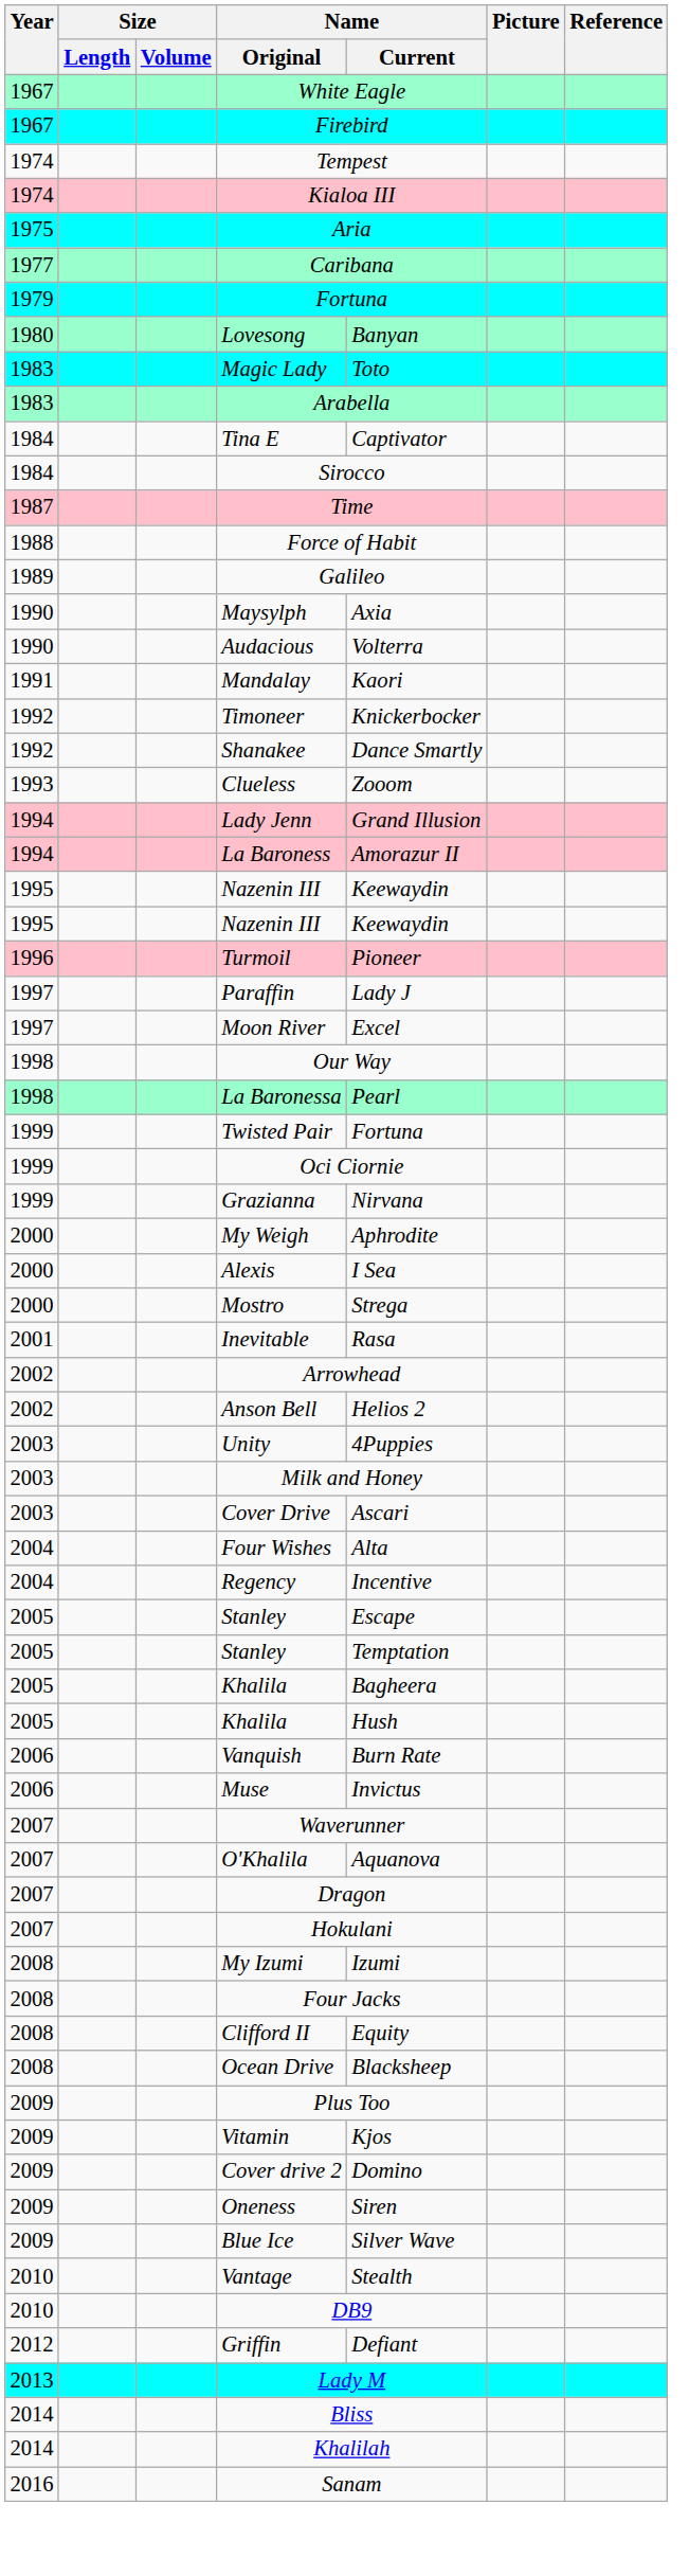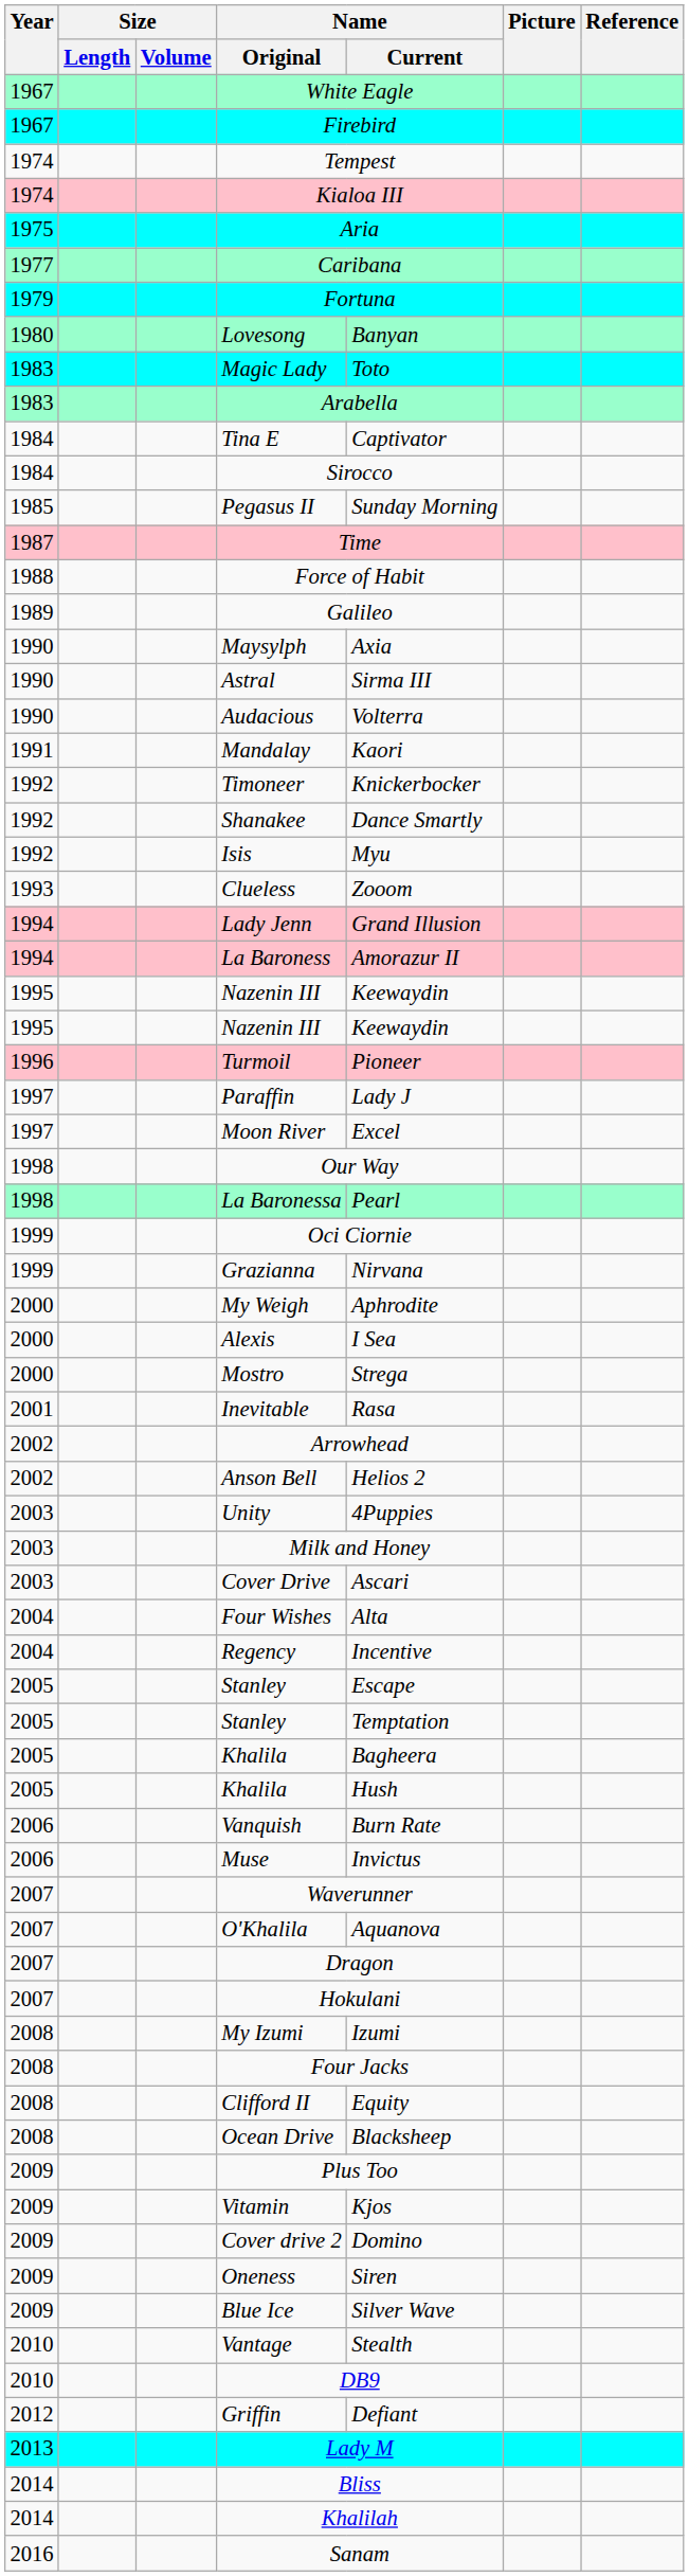 <table class="wikitable sortable">
 <tr style="vertical-align:top">
 <th rowspan="2">Year</th>
 <th colspan="2">Size</th>
 <th colspan="2">Name</th>
 <th rowspan="2">Picture</th>
 <th rowspan="2">Reference</th>
 </tr>
 <tr>
 <th><a href='#'>Length</a></th>
 <th><a href='#'>Volume</a></th>
 <th>Original</th>
 <th>Current </th>
 </tr>
 <tr style="background:#9fc;">
 <td>1967</td>
 <td></td>
 <td></td>
 <td colspan="2" align=center><em>White Eagle</em></td>
 <td></td>
 <td></td>
 </tr>
 <tr style="background:Cyan">
 <td>1967</td>
 <td></td>
 <td></td>
 <td colspan="2" align=center><em>Firebird</em></td>
 <td></td>
 <td></td>
 </tr>
 <tr>
 <td>1974</td>
 <td></td>
 <td></td>
 <td colspan="2" align=center><em>Tempest</em></td>
 <td></td>
 <td></td>
 </tr>
 <tr style="background:Pink">
 <td>1974</td>
 <td></td>
 <td></td>
 <td colspan="2" align=center><em>Kialoa III</em></td>
 <td></td>
 <td></td>
 </tr>
 <tr style="background:Cyan">
 <td>1975</td>
 <td></td>
 <td></td>
 <td colspan="2" align=center><em>Aria</em></td>
 <td></td>
 <td></td>
 </tr>
 <tr style="background:#9fc;">
 <td>1977</td>
 <td></td>
 <td></td>
 <td colspan="2" align=center><em>Caribana</em></td>
 <td></td>
 <td></td>
 </tr>
 <tr style="background:cyan">
 <td>1979</td>
 <td></td>
 <td></td>
 <td colspan="2" align=center><em>Fortuna</em></td>
 <td></td>
 <td></td>
 </tr>
 <tr style="background:#9fc;">
 <td>1980</td>
 <td></td>
 <td></td>
 <td><em>Lovesong</em></td>
 <td><em>Banyan</em></td>
 <td></td>
 <td></td>
 </tr>
 <tr style="background:Cyan">
 <td>1983</td>
 <td></td>
 <td></td>
 <td><em>Magic Lady</em></td>
 <td><em>Toto</em></td>
 <td></td>
 <td></td>
 </tr>
 <tr style="background:#9fc;">
 <td>1983</td>
 <td></td>
 <td></td>
 <td colspan="2" align=center><em>Arabella</em></td>
 <td></td>
 <td></td>
 </tr>
 <tr>
 <td>1984</td>
 <td></td>
 <td></td>
 <td><em>Tina E</em></td>
 <td><em>Captivator</em></td>
 <td></td>
 <td></td>
 </tr>
 <tr>
 <td>1984</td>
 <td></td>
 <td></td>
 <td colspan="2" align=center><em>Sirocco</em></td>
 <td></td>
 <td></td>
 </tr>
+<tr>
+<td>1985</td>
+<td></td>
+<td></td>
+<td><em>Pegasus II</em></td>
+<td><em>Sunday Morning</em></td>
+<td></td>
+<td></td>
+</tr>
 <tr style="background:Pink">
 <td>1987</td>
 <td></td>
 <td></td>
 <td colspan="2" align=center><em>Time</em></td>
 <td></td>
 <td></td>
 </tr>
 <tr>
 <td>1988</td>
 <td></td>
 <td></td>
 <td colspan="2" align=center><em>Force of Habit</em></td>
 <td></td>
 <td></td>
 </tr>
 <tr>
 <td>1989</td>
 <td></td>
 <td></td>
 <td colspan="2" align=center><em>Galileo</em></td>
 <td></td>
 <td></td>
 </tr>
 <tr>
 <td>1990</td>
 <td></td>
 <td></td>
 <td><em>Maysylph</em></td>
 <td><em>Axia</em></td>
 <td></td>
 <td></td>
 </tr>
 <tr>
 <td>1990</td>
 <td></td>
 <td></td>
+<td><em>Astral</em></td>
+<td><em>Sirma III</em></td>
+<td></td>
+<td></td>
+</tr>
+<tr>
+<td>1990</td>
+<td></td>
+<td></td>
 <td><em>Audacious</em></td>
 <td><em>Volterra</em></td>
 <td></td>
 <td></td>
 </tr>
 <tr>
 <td>1991</td>
 <td></td>
 <td></td>
 <td><em>Mandalay</em></td>
 <td><em>Kaori</em></td>
 <td></td>
 <td></td>
 </tr>
 <tr>
 <td>1992</td>
 <td></td>
 <td></td>
 <td><em>Timoneer</em></td>
 <td><em>Knickerbocker</em></td>
 <td></td>
 <td></td>
 </tr>
 <tr>
 <td>1992</td>
 <td></td>
 <td></td>
 <td><em>Shanakee</em></td>
 <td><em>Dance Smartly</em></td>
+<td></td>
+<td></td>
+</tr>
+<tr>
+<td>1992</td>
+<td></td>
+<td></td>
+<td><em>Isis</em></td>
+<td><em>Myu</em></td>
 <td></td>
 <td></td>
 </tr>
 <tr>
 <td>1993</td>
 <td></td>
 <td></td>
 <td><em>Clueless</em></td>
 <td><em>Zooom</em></td>
 <td></td>
 <td></td>
 </tr>
 <tr style="background:Pink">
 <td>1994</td>
 <td></td>
 <td></td>
 <td><em>Lady Jenn</em></td>
 <td><em>Grand Illusion</em></td>
 <td></td>
 <td></td>
 </tr>
 <tr style="background:Pink">
 <td>1994</td>
 <td></td>
 <td></td>
 <td><em>La Baroness</em></td>
 <td><em>Amorazur II</em></td>
 <td></td>
 <td></td>
 </tr>
 <tr>
 <td>1995</td>
 <td></td>
 <td></td>
 <td><em>Nazenin III</em></td>
 <td><em>Keewaydin</em></td>
 <td></td>
 <td></td>
 </tr>
 <tr>
 <td>1995</td>
 <td></td>
 <td></td>
 <td><em>Nazenin III</em></td>
 <td><em>Keewaydin</em></td>
 <td></td>
 <td></td>
 </tr>
 <tr style="background:Pink">
 <td>1996</td>
 <td></td>
 <td></td>
 <td><em>Turmoil</em></td>
 <td><em>Pioneer</em></td>
 <td></td>
 <td></td>
 </tr>
 <tr>
 <td>1997</td>
 <td></td>
 <td></td>
 <td><em>Paraffin</em></td>
 <td><em>Lady J</em></td>
 <td></td>
 <td></td>
 </tr>
 <tr>
 <td>1997</td>
 <td></td>
 <td></td>
 <td><em>Moon River</em></td>
 <td><em>Excel</em></td>
 <td></td>
 <td></td>
 </tr>
 <tr>
 <td>1998</td>
 <td></td>
 <td></td>
 <td colspan="2" align=center><em>Our Way</em></td>
 <td></td>
 <td></td>
 </tr>
 <tr style="background:#9fc;">
 <td>1998</td>
 <td></td>
 <td></td>
 <td><em>La Baronessa</em></td>
 <td><em>Pearl</em></td>
-<td></td>
-<td></td>
-</tr>
-<tr>
-<td>1999</td>
-<td></td>
-<td></td>
-<td><em>Twisted Pair</em></td>
-<td><em>Fortuna</em></td>
 <td></td>
 <td></td>
 </tr>
 <tr>
 <td>1999</td>
 <td></td>
 <td></td>
 <td colspan="2" align=center><em>Oci Ciornie</em></td>
 <td></td>
 <td></td>
 </tr>
 <tr>
 <td>1999</td>
 <td></td>
 <td></td>
 <td><em>Grazianna</em></td>
 <td><em>Nirvana</em></td>
 <td></td>
 <td></td>
 </tr>
 <tr>
 <td>2000</td>
 <td></td>
 <td></td>
 <td><em>My Weigh</em></td>
 <td><em>Aphrodite</em></td>
 <td></td>
 <td></td>
 </tr>
 <tr>
 <td>2000</td>
 <td></td>
 <td></td>
 <td><em>Alexis</em></td>
 <td><em>I Sea</em></td>
 <td></td>
 <td></td>
 </tr>
 <tr>
 <td>2000</td>
 <td></td>
 <td></td>
 <td><em>Mostro</em></td>
 <td><em>Strega</em></td>
 <td></td>
 <td></td>
 </tr>
 <tr>
 <td>2001</td>
 <td></td>
 <td></td>
 <td><em>Inevitable</em></td>
 <td><em>Rasa</em></td>
 <td></td>
 <td></td>
 </tr>
 <tr>
 <td>2002</td>
 <td></td>
 <td></td>
 <td colspan="2" align=center><em>Arrowhead</em></td>
 <td></td>
 <td></td>
 </tr>
 <tr>
 <td>2002</td>
 <td></td>
 <td></td>
 <td><em>Anson Bell</em></td>
 <td><em>Helios 2</em></td>
 <td></td>
 <td></td>
 </tr>
 <tr>
 <td>2003</td>
 <td></td>
 <td></td>
 <td><em>Unity</em></td>
 <td><em>4Puppies</em></td>
 <td></td>
 <td></td>
 </tr>
 <tr>
 <td>2003</td>
 <td></td>
 <td></td>
 <td colspan="2" align=center><em>Milk and Honey</em></td>
 <td></td>
 <td></td>
 </tr>
 <tr>
 <td>2003</td>
 <td></td>
 <td></td>
 <td><em>Cover Drive</em></td>
 <td><em>Ascari</em></td>
 <td></td>
 <td></td>
 </tr>
 <tr>
 <td>2004</td>
 <td></td>
 <td></td>
 <td><em>Four Wishes</em></td>
 <td><em>Alta</em></td>
 <td></td>
 <td></td>
 </tr>
 <tr>
 <td>2004</td>
 <td></td>
 <td></td>
 <td><em>Regency</em></td>
 <td><em>Incentive</em></td>
 <td></td>
 <td></td>
 </tr>
 <tr>
 <td>2005</td>
 <td></td>
 <td></td>
 <td><em>Stanley</em></td>
 <td><em>Escape</em></td>
 <td></td>
 <td></td>
 </tr>
 <tr>
 <td>2005</td>
 <td></td>
 <td></td>
 <td><em>Stanley</em></td>
 <td><em>Temptation</em></td>
 <td></td>
 <td></td>
 </tr>
 <tr>
 <td>2005</td>
 <td></td>
 <td></td>
 <td><em>Khalila</em></td>
 <td><em>Bagheera</em></td>
 <td></td>
 <td></td>
 </tr>
 <tr>
 <td>2005</td>
 <td></td>
 <td></td>
 <td><em>Khalila</em></td>
 <td><em>Hush</em></td>
 <td></td>
 <td></td>
 </tr>
 <tr>
 <td>2006</td>
 <td></td>
 <td></td>
 <td><em>Vanquish</em></td>
 <td><em>Burn Rate</em></td>
 <td></td>
 <td></td>
 </tr>
 <tr>
 <td>2006</td>
 <td></td>
 <td></td>
 <td><em>Muse</em></td>
 <td><em>Invictus</em></td>
 <td></td>
 <td></td>
 </tr>
 <tr>
 <td>2007</td>
 <td></td>
 <td></td>
 <td colspan="2" align=center><em>Waverunner</em></td>
 <td></td>
 <td></td>
 </tr>
 <tr>
 <td>2007</td>
 <td></td>
 <td></td>
 <td><em>O'Khalila</em></td>
 <td><em>Aquanova</em></td>
 <td></td>
 <td></td>
 </tr>
 <tr>
 <td>2007</td>
 <td></td>
 <td></td>
 <td colspan="2" align=center><em>Dragon</em></td>
 <td></td>
 <td></td>
 </tr>
 <tr>
 <td>2007</td>
 <td></td>
 <td></td>
 <td colspan="2" align=center><em>Hokulani</em></td>
 <td></td>
 <td></td>
 </tr>
 <tr>
 <td>2008</td>
 <td></td>
 <td></td>
 <td><em>My Izumi</em></td>
 <td><em>Izumi</em></td>
 <td></td>
 <td></td>
 </tr>
 <tr>
 <td>2008</td>
 <td></td>
 <td></td>
 <td colspan="2" align=center><em>Four Jacks</em></td>
 <td></td>
 <td></td>
 </tr>
 <tr>
 <td>2008</td>
 <td></td>
 <td></td>
 <td><em>Clifford II</em></td>
 <td><em>Equity</em></td>
 <td></td>
 <td></td>
 </tr>
 <tr>
 <td>2008</td>
 <td></td>
 <td></td>
 <td><em>Ocean Drive</em></td>
 <td><em>Blacksheep</em></td>
 <td></td>
 <td></td>
 </tr>
 <tr>
 <td>2009</td>
 <td></td>
 <td></td>
 <td colspan="2" align=center><em>Plus Too</em></td>
 <td></td>
 <td></td>
 </tr>
 <tr>
 <td>2009</td>
 <td></td>
 <td></td>
 <td><em>Vitamin</em></td>
 <td><em>Kjos</em></td>
 <td></td>
 <td></td>
 </tr>
 <tr>
 <td>2009</td>
 <td></td>
 <td></td>
 <td><em>Cover drive 2</em></td>
 <td><em>Domino</em></td>
 <td></td>
 <td></td>
 </tr>
 <tr>
 <td>2009</td>
 <td></td>
 <td></td>
 <td><em>Oneness</em></td>
 <td><em>Siren</em></td>
 <td></td>
 <td></td>
 </tr>
 <tr>
 <td>2009</td>
 <td></td>
 <td></td>
 <td><em>Blue Ice</em></td>
 <td><em>Silver Wave</em></td>
 <td></td>
 <td></td>
 </tr>
 <tr>
 <td>2010</td>
 <td></td>
 <td></td>
 <td><em>Vantage</em></td>
 <td><em>Stealth</em></td>
 <td></td>
 <td></td>
 </tr>
 <tr>
 <td>2010</td>
 <td></td>
 <td></td>
 <td colspan="2" align=center><em><a href='#'>DB9</a></em></td>
 <td></td>
 <td></td>
 </tr>
 <tr>
 <td>2012</td>
 <td></td>
 <td></td>
 <td><em>Griffin</em></td>
 <td><em>Defiant</em></td>
 <td></td>
 <td></td>
 </tr>
 <tr style="background:Cyan">
 <td>2013</td>
 <td></td>
 <td></td>
 <td colspan="2" align=center><em><a href='#'>Lady M</a></em></td>
 <td></td>
 <td></td>
 </tr>
 <tr>
 <td>2014</td>
 <td></td>
 <td></td>
 <td colspan="2" align=center><em><a href='#'>Bliss</a></em></td>
 <td></td>
 <td></td>
 </tr>
 <tr>
 <td>2014</td>
 <td></td>
 <td></td>
 <td colspan="2" align=center><em><a href='#'>Khalilah</a></em></td>
 <td></td>
 <td></td>
 </tr>
 <tr>
 <td>2016</td>
 <td></td>
 <td></td>
 <td colspan="2" align=center><em>Sanam</em></td>
 <td></td>
 <td></td>
 </tr>
 </table>
